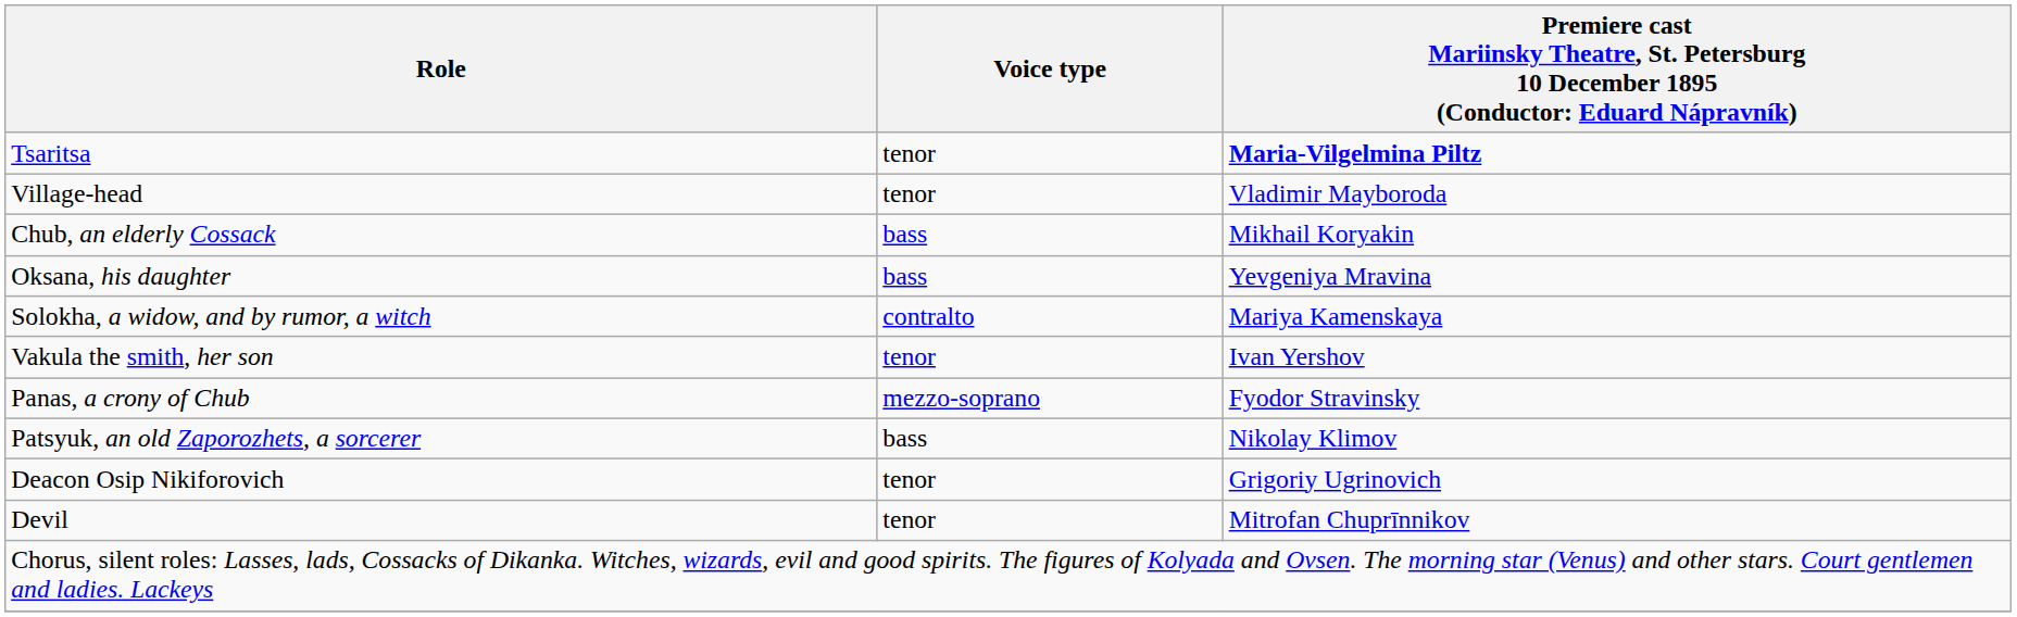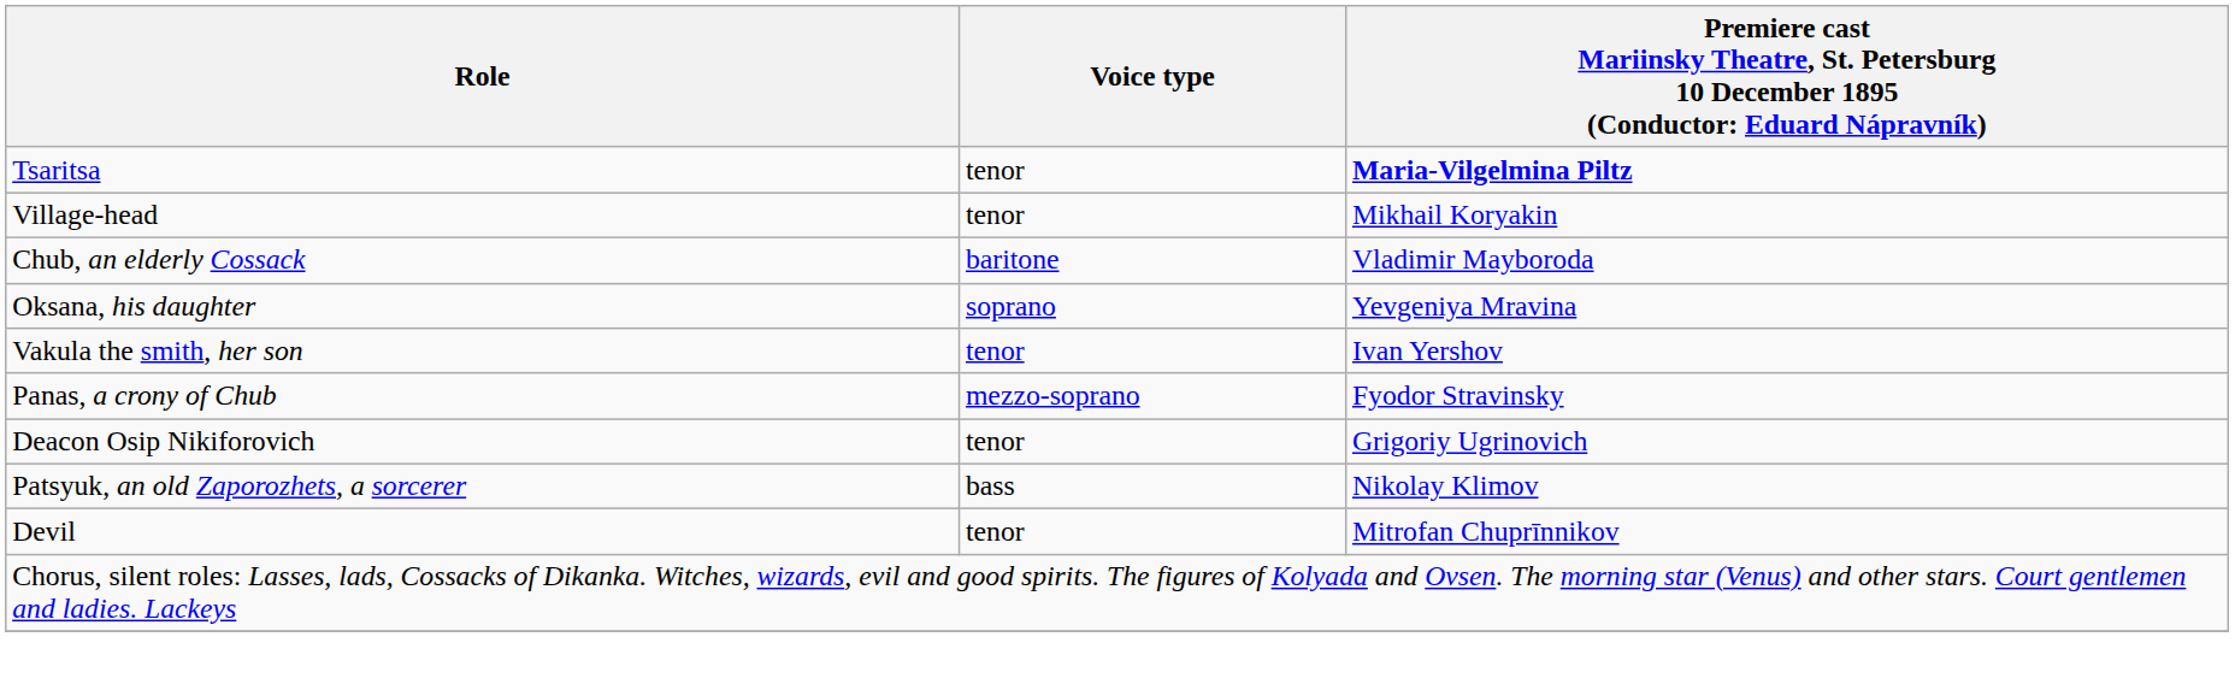 <table class="wikitable" border="1">
 <tr>
 <th>Role</th>
 <th>Voice type</th>
 <th>Premiere cast<br><a href='#'>Mariinsky Theatre</a>, St. Petersburg<br>10 December 1895<br>(Conductor: <a href='#'>Eduard Nápravník</a>)</th>
 </tr>
 <tr>
 <td><a href='#'>Tsaritsa</a></td>
 <td>tenor</td>
 <td><strong><a href='#'>Maria-Vilgelmina Piltz</a></strong></td>
 </tr>
 <tr>
 <td>Village-head</td>
 <td>tenor</td>
+<td><a href='#'>Mikhail Koryakin</a></td>
+</tr>
+<tr>
+<td>Chub, <em>an elderly <a href='#'>Cossack</a></em></td>
+<td><a href='#'>baritone</a></td>
 <td><a href='#'>Vladimir Mayboroda</a></td>
 </tr>
 <tr>
-<td>Chub, <em>an elderly <a href='#'>Cossack</a></em></td>
-<td><a href='#'>bass</a></td>
-<td><a href='#'>Mikhail Koryakin</a></td>
-</tr>
-<tr>
 <td>Oksana, <em>his daughter</em></td>
-<td><a href='#'>bass</a></td>
+<td><a href='#'>soprano</a></td>
 <td><a href='#'>Yevgeniya Mravina</a></td>
-</tr>
-<tr>
-<td>Solokha, <em>a widow, and by rumor, a <a href='#'>witch</a></em></td>
-<td><a href='#'>contralto</a></td>
-<td><a href='#'>Mariya Kamenskaya</a></td>
 </tr>
 <tr>
 <td>Vakula the <a href='#'>smith</a>, <em>her son</em></td>
 <td><a href='#'>tenor</a></td>
 <td><a href='#'>Ivan Yershov</a></td>
 </tr>
 <tr>
 <td>Panas, <em>a crony of Chub</em></td>
 <td><a href='#'>mezzo-soprano</a></td>
 <td><a href='#'>Fyodor Stravinsky</a></td>
 </tr>
 <tr>
+<td>Deacon Osip Nikiforovich</td>
+<td>tenor</td>
+<td><a href='#'>Grigoriy Ugrinovich</a></td>
+</tr>
+<tr>
 <td>Patsyuk, <em>an old <a href='#'>Zaporozhets</a>, a <a href='#'>sorcerer</a></em></td>
 <td>bass</td>
 <td><a href='#'>Nikolay Klimov</a></td>
-</tr>
-<tr>
-<td>Deacon Osip Nikiforovich</td>
-<td>tenor</td>
-<td><a href='#'>Grigoriy Ugrinovich</a></td>
 </tr>
 <tr>
 <td>Devil</td>
 <td>tenor</td>
 <td><a href='#'>Mitrofan Chuprīnnikov</a></td>
 </tr>
 <tr>
 <td colspan="3">Chorus, silent roles: <em>Lasses, lads, Cossacks of Dikanka. Witches, <a href='#'>wizards</a>, evil and good spirits. The figures of <a href='#'>Kolyada</a> and <a href='#'>Ovsen</a>. The <a href='#'>morning star (Venus)</a> and other stars. <a href='#'>Court gentlemen and ladies. Lackeys</a></em></td>
 </tr>
 <tr>
 </tr>
 </table>
